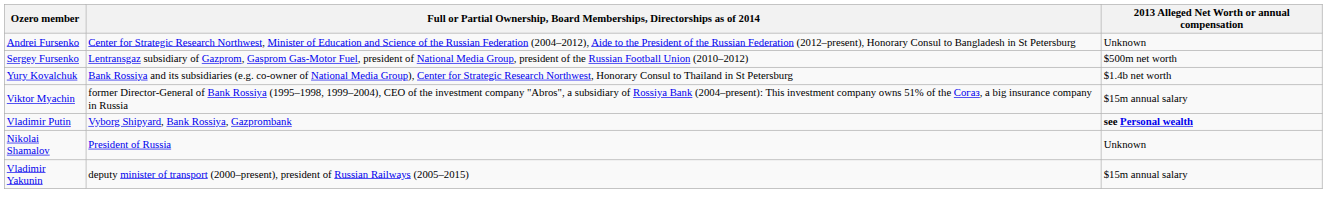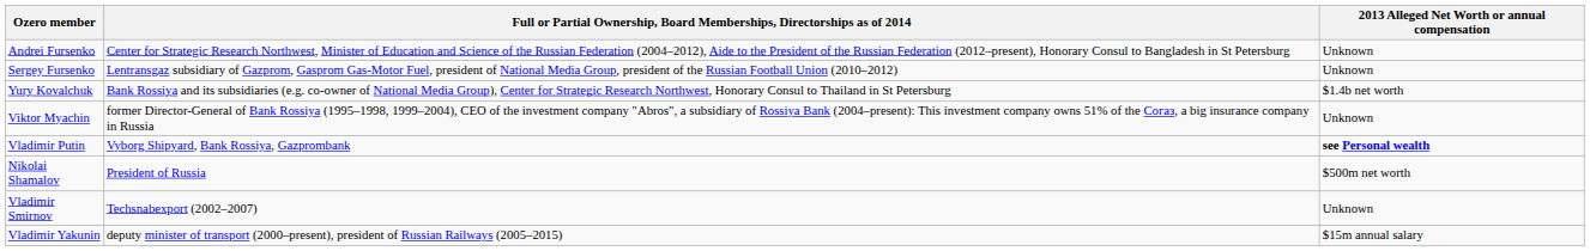 <table class="wikitable">
 <tr>
 <th>Ozero member</th>
 <th>Full or Partial Ownership, Board Memberships, Directorships as of 2014</th>
 <th>2013 Alleged Net Worth or annual compensation</th>
 </tr>
 <tr>
 <td><a href='#'>Andrei Fursenko</a></td>
 <td><a href='#'>Center for Strategic Research Northwest</a>, <a href='#'>Minister of Education and Science of the Russian Federation</a> (2004–2012), <a href='#'>Aide to the President of the Russian Federation</a> (2012–present), Honorary Consul to Bangladesh in St Petersburg</td>
 <td>Unknown</td>
 </tr>
 <tr>
 <td><a href='#'>Sergey Fursenko</a></td>
 <td><a href='#'>Lentransgaz</a> subsidiary of <a href='#'>Gazprom</a>, <a href='#'>Gasprom Gas-Motor Fuel</a>, president of <a href='#'>National Media Group</a>, president of the <a href='#'>Russian Football Union</a> (2010–2012)</td>
-<td>$500m net worth</td>
+<td>Unknown</td>
 </tr>
 <tr>
 <td><a href='#'>Yury Kovalchuk</a></td>
 <td><a href='#'>Bank Rossiya</a> and its subsidiaries (e.g. co-owner of <a href='#'>National Media Group</a>), <a href='#'>Center for Strategic Research Northwest</a>, Honorary Consul to Thailand in St Petersburg</td>
 <td>$1.4b net worth</td>
 </tr>
 <tr>
 <td><a href='#'>Viktor Myachin</a></td>
 <td>former Director-General of <a href='#'>Bank Rossiya</a> (1995–1998, 1999–2004), CEO of the investment company "Abros", a subsidiary of <a href='#'>Rossiya Bank</a> (2004–present): This investment company owns 51% of the <a href='#'>Согаз</a>, a big insurance company in Russia</td>
-<td>$15m annual salary</td>
+<td>Unknown</td>
 </tr>
 <tr>
 <td><a href='#'>Vladimir Putin</a></td>
 <td><a href='#'>Vyborg Shipyard</a>, <a href='#'>Bank Rossiya</a>, <a href='#'>Gazprombank</a></td>
 <td><strong>see <a href='#'>Personal wealth</a></strong></td>
 </tr>
 <tr>
 <td><a href='#'>Nikolai Shamalov</a></td>
 <td><a href='#'>President of Russia</a></td>
+<td>$500m net worth</td>
+</tr>
+<tr>
+<td><a href='#'>Vladimir Smirnov</a></td>
+<td><a href='#'>Techsnabexport</a> (2002–2007)</td>
 <td>Unknown</td>
 </tr>
 <tr>
 <td><a href='#'>Vladimir Yakunin</a></td>
 <td>deputy <a href='#'>minister of transport</a> (2000–present), president of <a href='#'>Russian Railways</a> (2005–2015)</td>
 <td>$15m annual salary</td>
 </tr>
 </table>
